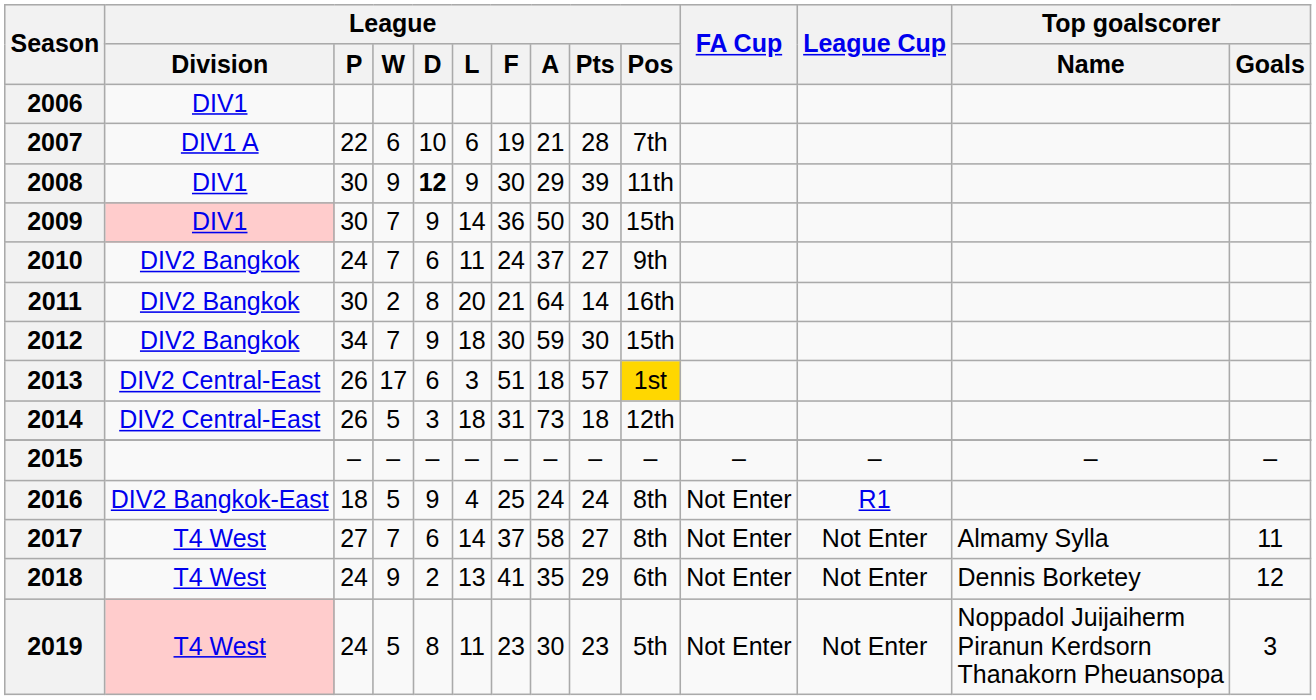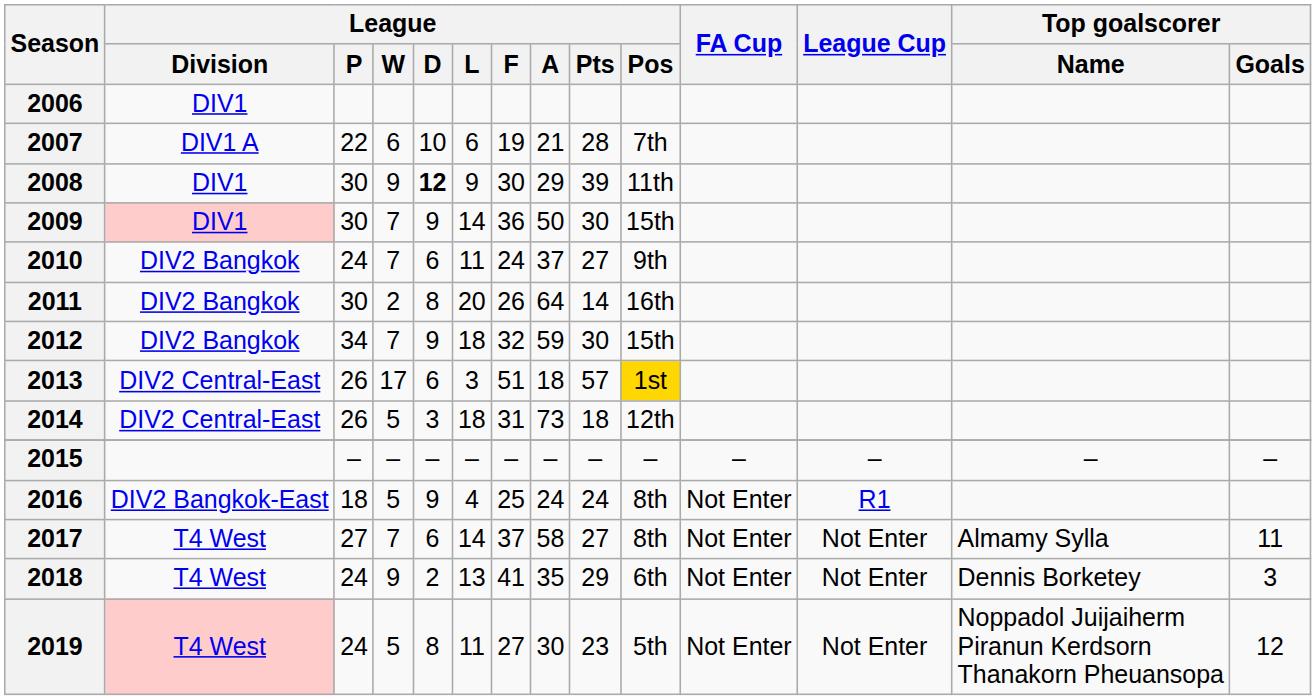 <table class="wikitable" style="text-align: center">
 <tr>
 <th rowspan=2>Season</th>
 <th colspan=9>League</th>
 <th rowspan=2><a href='#'>FA Cup</a></th>
 <th rowspan=2><a href='#'>League Cup</a></th>
 <th colspan=2>Top goalscorer</th>
 </tr>
 <tr>
 <th>Division</th>
 <th>P</th>
 <th>W</th>
 <th>D</th>
 <th>L</th>
 <th>F</th>
 <th>A</th>
 <th>Pts</th>
 <th>Pos</th>
 <th>Name</th>
 <th>Goals</th>
 </tr>
 <tr>
 <th>2006</th>
 <td><a href='#'>DIV1</a></td>
 <td></td>
 <td></td>
 <td></td>
 <td></td>
 <td></td>
 <td></td>
 <td></td>
 <td></td>
 <td></td>
 <td></td>
 <td></td>
 <td></td>
 </tr>
 <tr>
 <th>2007</th>
 <td><a href='#'>DIV1 A</a></td>
 <td>22</td>
 <td>6</td>
 <td>10</td>
 <td>6</td>
 <td>19</td>
 <td>21</td>
 <td>28</td>
 <td>7th</td>
 <td></td>
 <td></td>
 <td></td>
 <td></td>
 </tr>
 <tr>
 <th>2008</th>
 <td><a href='#'>DIV1</a></td>
 <td>30</td>
 <td>9</td>
 <td><strong>12</strong></td>
 <td>9</td>
 <td>30</td>
 <td>29</td>
 <td>39</td>
 <td>11th</td>
 <td></td>
 <td></td>
 <td></td>
 <td></td>
 </tr>
 <tr>
 <th>2009</th>
 <td bgcolor= "#FFCCCC"><a href='#'>DIV1</a></td>
 <td>30</td>
 <td>7</td>
 <td>9</td>
 <td>14</td>
 <td>36</td>
 <td>50</td>
 <td>30</td>
 <td>15th</td>
 <td></td>
 <td></td>
 <td></td>
 <td></td>
 </tr>
 <tr>
 <th>2010</th>
 <td><a href='#'>DIV2 Bangkok</a></td>
 <td>24</td>
 <td>7</td>
 <td>6</td>
 <td>11</td>
 <td>24</td>
 <td>37</td>
 <td>27</td>
 <td>9th</td>
 <td></td>
 <td></td>
 <td></td>
 <td></td>
 </tr>
 <tr>
 <th>2011</th>
 <td><a href='#'>DIV2 Bangkok</a></td>
 <td>30</td>
 <td>2</td>
 <td>8</td>
 <td>20</td>
-<td>21</td>
+<td>26</td>
 <td>64</td>
 <td>14</td>
 <td>16th</td>
 <td></td>
 <td></td>
 <td></td>
 <td></td>
 </tr>
 <tr>
 <th>2012</th>
 <td><a href='#'>DIV2 Bangkok</a></td>
 <td>34</td>
 <td>7</td>
 <td>9</td>
 <td>18</td>
-<td>30</td>
+<td>32</td>
 <td>59</td>
 <td>30</td>
 <td>15th</td>
 <td></td>
 <td></td>
 <td></td>
 <td></td>
 </tr>
 <tr>
 <th>2013</th>
 <td><a href='#'>DIV2 Central-East</a></td>
 <td>26</td>
 <td>17</td>
 <td>6</td>
 <td>3</td>
 <td>51</td>
 <td>18</td>
 <td>57</td>
 <td bgcolor=gold>1st</td>
 <td></td>
 <td></td>
 <td></td>
 <td></td>
 </tr>
 <tr>
 <th>2014</th>
 <td><a href='#'>DIV2 Central-East</a></td>
 <td>26</td>
 <td>5</td>
 <td>3</td>
 <td>18</td>
 <td>31</td>
 <td>73</td>
 <td>18</td>
 <td>12th</td>
 <td></td>
 <td></td>
 <td></td>
 <td></td>
 </tr>
 <tr>
 </tr>
 <tr>
 </tr>
 <tr>
 <th>2015</th>
 <td><strong></strong></td>
 <td>–</td>
 <td>–</td>
 <td>–</td>
 <td>–</td>
 <td>–</td>
 <td>–</td>
 <td>–</td>
 <td>–</td>
 <td>–</td>
 <td>–</td>
 <td>–</td>
 <td>–</td>
 </tr>
 <tr>
 <th>2016</th>
 <td><a href='#'>DIV2 Bangkok-East</a></td>
 <td>18</td>
 <td>5</td>
 <td>9</td>
 <td>4</td>
 <td>25</td>
 <td>24</td>
 <td>24</td>
 <td>8th</td>
 <td>Not Enter</td>
 <td><a href='#'>R1</a></td>
 <td></td>
 <td></td>
 </tr>
 <tr>
 <th>2017</th>
 <td><a href='#'>T4 West</a></td>
 <td>27</td>
 <td>7</td>
 <td>6</td>
 <td>14</td>
 <td>37</td>
 <td>58</td>
 <td>27</td>
 <td>8th</td>
 <td>Not Enter</td>
 <td>Not Enter</td>
 <td align="left"> Almamy Sylla</td>
 <td>11</td>
 </tr>
 <tr>
 <th>2018</th>
 <td><a href='#'>T4 West</a></td>
 <td>24</td>
 <td>9</td>
 <td>2</td>
 <td>13</td>
 <td>41</td>
 <td>35</td>
 <td>29</td>
 <td>6th</td>
 <td>Not Enter</td>
 <td>Not Enter</td>
 <td align="left"> Dennis Borketey</td>
-<td>12</td>
+<td>3</td>
 </tr>
 <tr>
 <th>2019</th>
 <td bgcolor= "#FFCCCC"><a href='#'>T4 West</a></td>
 <td>24</td>
 <td>5</td>
 <td>8</td>
 <td>11</td>
-<td>23</td>
+<td>27</td>
 <td>30</td>
 <td>23</td>
 <td>5th</td>
 <td>Not Enter</td>
 <td>Not Enter</td>
 <td align="left"> Noppadol Juijaiherm<br> Piranun Kerdsorn<br> Thanakorn Pheuansopa</td>
-<td>3</td>
+<td>12</td>
 </tr>
 </table>
